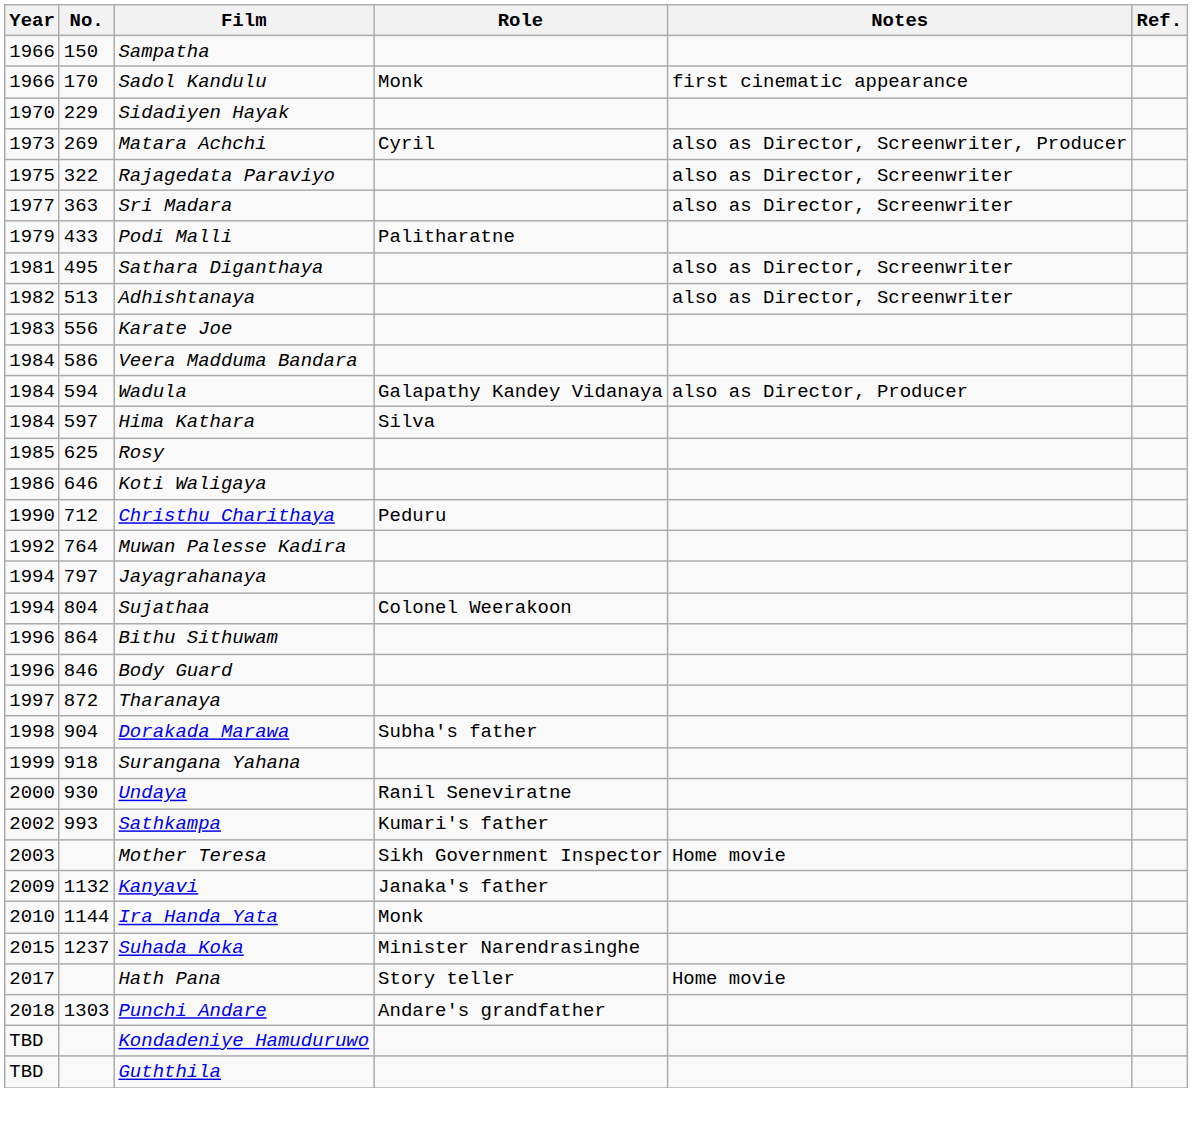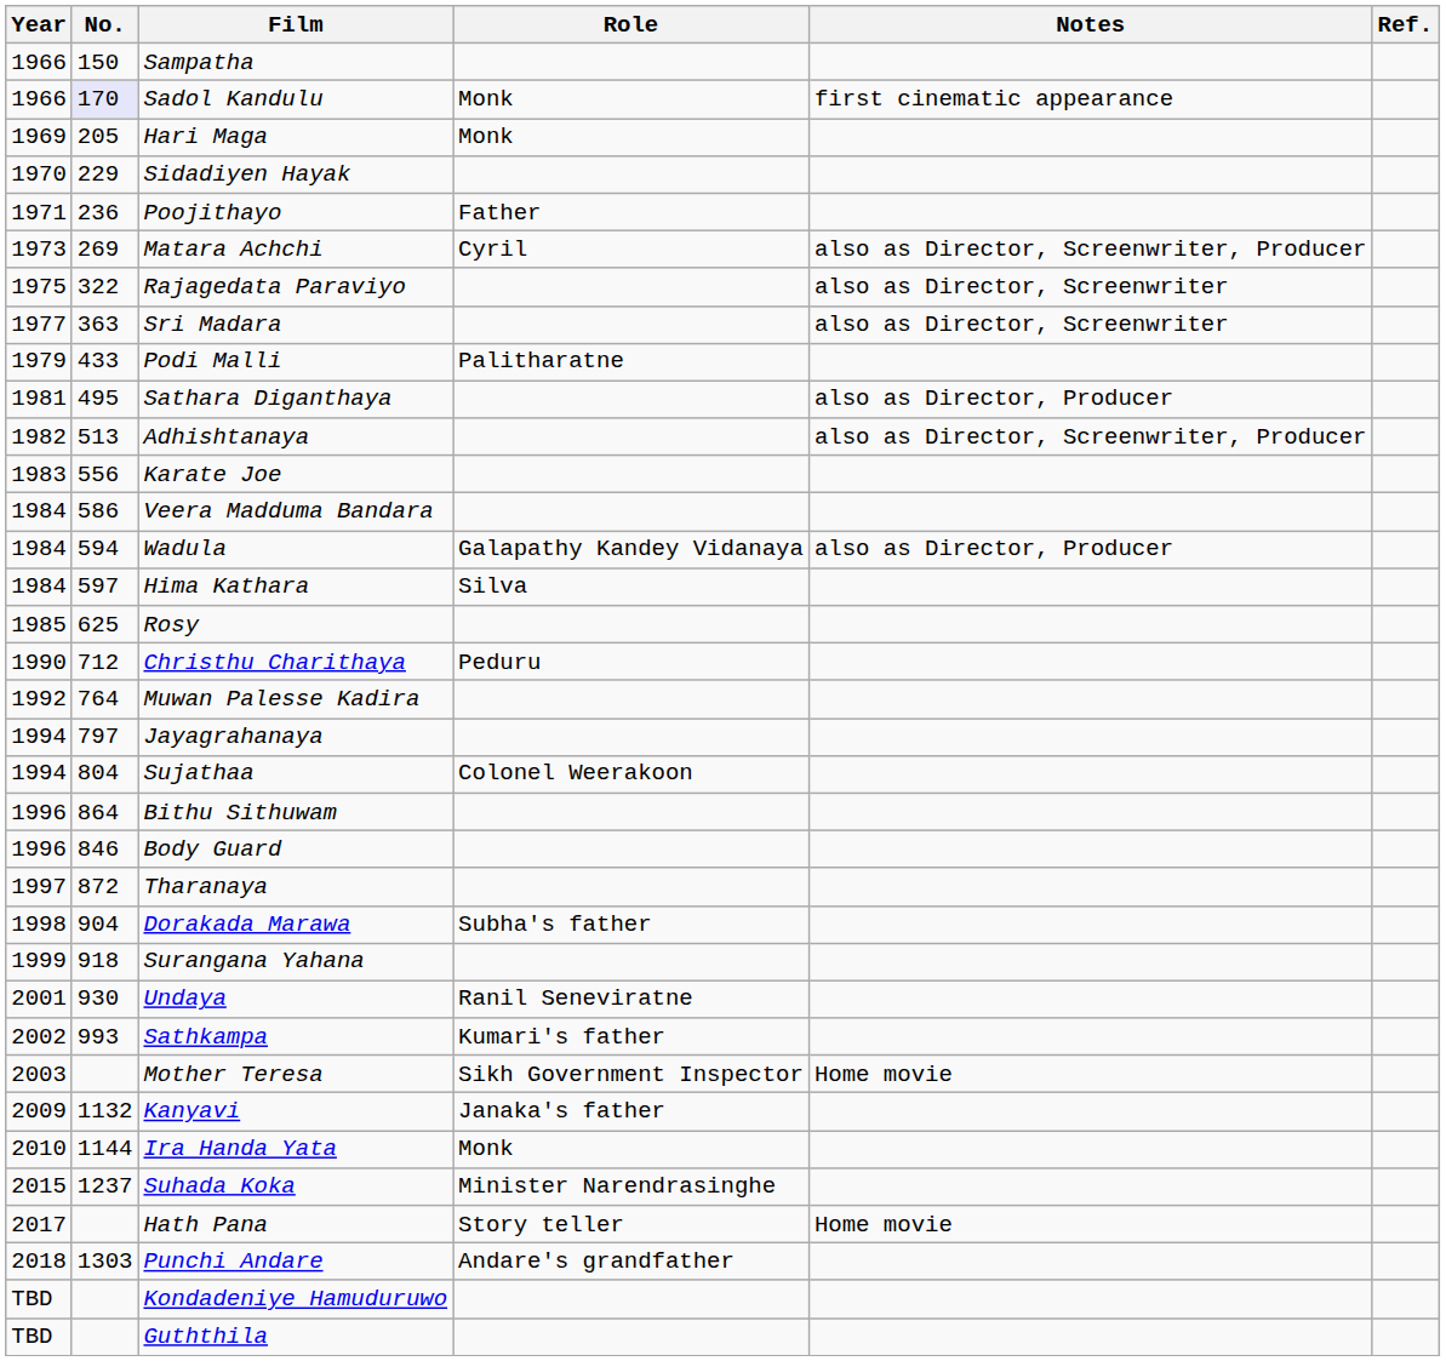 <table class="wikitable">
 <tr>
 <th>Year</th>
 <th>No.</th>
 <th>Film</th>
 <th>Role</th>
 <th>Notes</th>
 <th>Ref.</th>
 </tr>
 <tr>
 <td>1966</td>
 <td>150</td>
 <td><em>Sampatha</em></td>
 <td></td>
 <td></td>
 <td></td>
 </tr>
 <tr>
 <td>1966</td>
-<td>170</td>
+<td style="background: lavender;">170</td>
 <td><em>Sadol Kandulu</em></td>
 <td>Monk</td>
 <td>first cinematic appearance</td>
+<td></td>
+</tr>
+<tr>
+<td>1969</td>
+<td>205</td>
+<td><em>Hari Maga</em></td>
+<td>Monk</td>
+<td></td>
 <td></td>
 </tr>
 <tr>
 <td>1970</td>
 <td>229</td>
 <td><em>Sidadiyen Hayak</em></td>
 <td></td>
+<td></td>
+<td></td>
+</tr>
+<tr>
+<td>1971</td>
+<td>236</td>
+<td><em>Poojithayo</em></td>
+<td>Father</td>
 <td></td>
 <td></td>
 </tr>
 <tr>
 <td>1973</td>
 <td>269</td>
 <td><em>Matara Achchi</em></td>
 <td>Cyril</td>
 <td>also as Director, Screenwriter, Producer</td>
 <td></td>
 </tr>
 <tr>
 <td>1975</td>
 <td>322</td>
 <td><em>Rajagedata Paraviyo</em></td>
 <td></td>
 <td>also as Director, Screenwriter</td>
 <td></td>
 </tr>
 <tr>
 <td>1977</td>
 <td>363</td>
 <td><em>Sri Madara</em></td>
 <td></td>
 <td>also as Director, Screenwriter</td>
 <td></td>
 </tr>
 <tr>
 <td>1979</td>
 <td>433</td>
 <td><em>Podi Malli</em></td>
 <td>Palitharatne</td>
 <td></td>
 <td></td>
 </tr>
 <tr>
 <td>1981</td>
 <td>495</td>
 <td><em>Sathara Diganthaya</em></td>
 <td></td>
-<td>also as Director, Screenwriter</td>
+<td>also as Director, Producer</td>
 <td></td>
 </tr>
 <tr>
 <td>1982</td>
 <td>513</td>
 <td><em>Adhishtanaya</em></td>
 <td></td>
-<td>also as Director, Screenwriter</td>
+<td>also as Director, Screenwriter, Producer</td>
 <td></td>
 </tr>
 <tr>
 <td>1983</td>
 <td>556</td>
 <td><em>Karate Joe</em></td>
 <td></td>
 <td></td>
 <td></td>
 </tr>
 <tr>
 <td>1984</td>
 <td>586</td>
 <td><em>Veera Madduma Bandara</em></td>
 <td></td>
 <td></td>
 <td></td>
 </tr>
 <tr>
 <td>1984</td>
 <td>594</td>
 <td><em>Wadula</em></td>
 <td>Galapathy Kandey Vidanaya</td>
 <td>also as Director, Producer</td>
 <td></td>
 </tr>
 <tr>
 <td>1984</td>
 <td>597</td>
 <td><em>Hima Kathara</em></td>
 <td>Silva</td>
 <td></td>
 <td></td>
 </tr>
 <tr>
 <td>1985</td>
 <td>625</td>
 <td><em>Rosy</em></td>
-<td></td>
-<td></td>
-<td></td>
-</tr>
-<tr>
-<td>1986</td>
-<td>646</td>
-<td><em>Koti Waligaya</em></td>
 <td></td>
 <td></td>
 <td></td>
 </tr>
 <tr>
 <td>1990</td>
 <td>712</td>
 <td><em><a href='#'>Christhu Charithaya</a></em></td>
 <td>Peduru</td>
 <td></td>
 <td></td>
 </tr>
 <tr>
 <td>1992</td>
 <td>764</td>
 <td><em>Muwan Palesse Kadira</em></td>
 <td></td>
 <td></td>
 <td></td>
 </tr>
 <tr>
 <td>1994</td>
 <td>797</td>
 <td><em>Jayagrahanaya</em></td>
 <td></td>
 <td></td>
 <td></td>
 </tr>
 <tr>
 <td>1994</td>
 <td>804</td>
 <td><em>Sujathaa</em></td>
 <td>Colonel Weerakoon</td>
 <td></td>
 <td></td>
 </tr>
 <tr>
 <td>1996</td>
 <td>864</td>
 <td><em>Bithu Sithuwam</em></td>
 <td></td>
 <td></td>
 <td></td>
 </tr>
 <tr>
 <td>1996</td>
 <td>846</td>
 <td><em>Body Guard</em></td>
 <td></td>
 <td></td>
 <td></td>
 </tr>
 <tr>
 <td>1997</td>
 <td>872</td>
 <td><em>Tharanaya</em></td>
 <td></td>
 <td></td>
 <td></td>
 </tr>
 <tr>
 <td>1998</td>
 <td>904</td>
 <td><em><a href='#'>Dorakada Marawa</a></em></td>
 <td>Subha's father</td>
 <td></td>
 <td></td>
 </tr>
 <tr>
 <td>1999</td>
 <td>918</td>
 <td><em>Surangana Yahana</em></td>
 <td></td>
 <td></td>
 <td></td>
 </tr>
 <tr>
-<td>2000</td>
+<td>2001</td>
 <td>930</td>
 <td><em><a href='#'>Undaya</a></em></td>
 <td>Ranil Seneviratne</td>
 <td></td>
 <td></td>
 </tr>
 <tr>
 <td>2002</td>
 <td>993</td>
 <td><em><a href='#'>Sathkampa</a></em></td>
 <td>Kumari's father</td>
 <td></td>
 <td></td>
 </tr>
 <tr>
 <td>2003</td>
 <td></td>
 <td><em>Mother Teresa</em></td>
 <td>Sikh Government Inspector</td>
 <td>Home movie</td>
 <td></td>
 </tr>
 <tr>
 <td>2009</td>
 <td>1132</td>
 <td><em><a href='#'>Kanyavi</a></em></td>
 <td>Janaka's father</td>
 <td></td>
 <td></td>
 </tr>
 <tr>
 <td>2010</td>
 <td>1144</td>
 <td><em><a href='#'>Ira Handa Yata</a></em></td>
 <td>Monk</td>
 <td></td>
 <td></td>
 </tr>
 <tr>
 <td>2015</td>
 <td>1237</td>
 <td><em><a href='#'>Suhada Koka</a></em></td>
 <td>Minister Narendrasinghe</td>
 <td></td>
 <td></td>
 </tr>
 <tr>
 <td>2017</td>
 <td></td>
 <td><em>Hath Pana</em></td>
 <td>Story teller</td>
 <td>Home movie</td>
 <td></td>
 </tr>
 <tr>
 <td>2018</td>
 <td>1303</td>
 <td><em><a href='#'>Punchi Andare</a></em></td>
 <td>Andare's grandfather</td>
 <td></td>
 <td></td>
 </tr>
 <tr>
 <td>TBD</td>
 <td></td>
 <td><em><a href='#'>Kondadeniye Hamuduruwo</a></em></td>
 <td></td>
 <td></td>
 <td></td>
 </tr>
 <tr>
 <td>TBD</td>
 <td></td>
 <td><em><a href='#'>Guththila</a></em></td>
 <td></td>
 <td></td>
 <td></td>
 </tr>
 </table>
